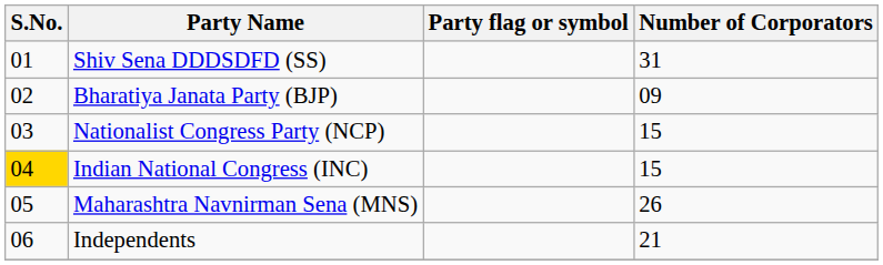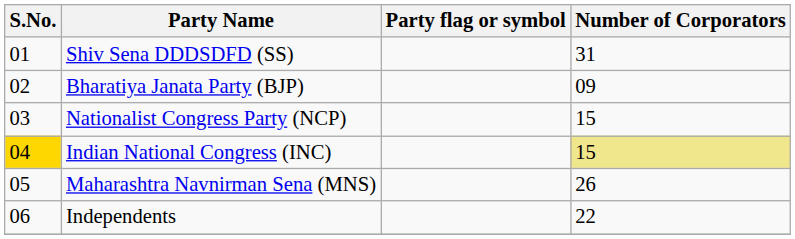 <table class="sortable wikitable">
 <tr>
 <th>S.No.</th>
 <th>Party Name</th>
 <th>Party flag or symbol</th>
 <th>Number of Corporators</th>
 </tr>
 <tr>
 <td>01</td>
 <td><a href='#'>Shiv Sena DDDSDFD</a> (SS)</td>
 <td></td>
 <td>31</td>
 </tr>
 <tr>
 <td>02</td>
 <td><a href='#'>Bharatiya Janata Party</a> (BJP)</td>
 <td></td>
 <td>09</td>
 </tr>
 <tr>
 <td>03</td>
 <td><a href='#'>Nationalist Congress Party</a> (NCP)</td>
 <td></td>
 <td>15</td>
 </tr>
 <tr>
 <td style="background: gold;">04</td>
 <td><a href='#'>Indian National Congress</a> (INC)</td>
 <td></td>
-<td>15</td>
+<td style="background: khaki;">15</td>
 </tr>
 <tr>
 <td>05</td>
 <td><a href='#'>Maharashtra Navnirman Sena</a> (MNS)</td>
 <td></td>
 <td>26</td>
 </tr>
 <tr>
 <td>06</td>
 <td>Independents</td>
 <td></td>
-<td>21</td>
+<td>22</td>
 </tr>
 <tr>
 </tr>
 </table>
